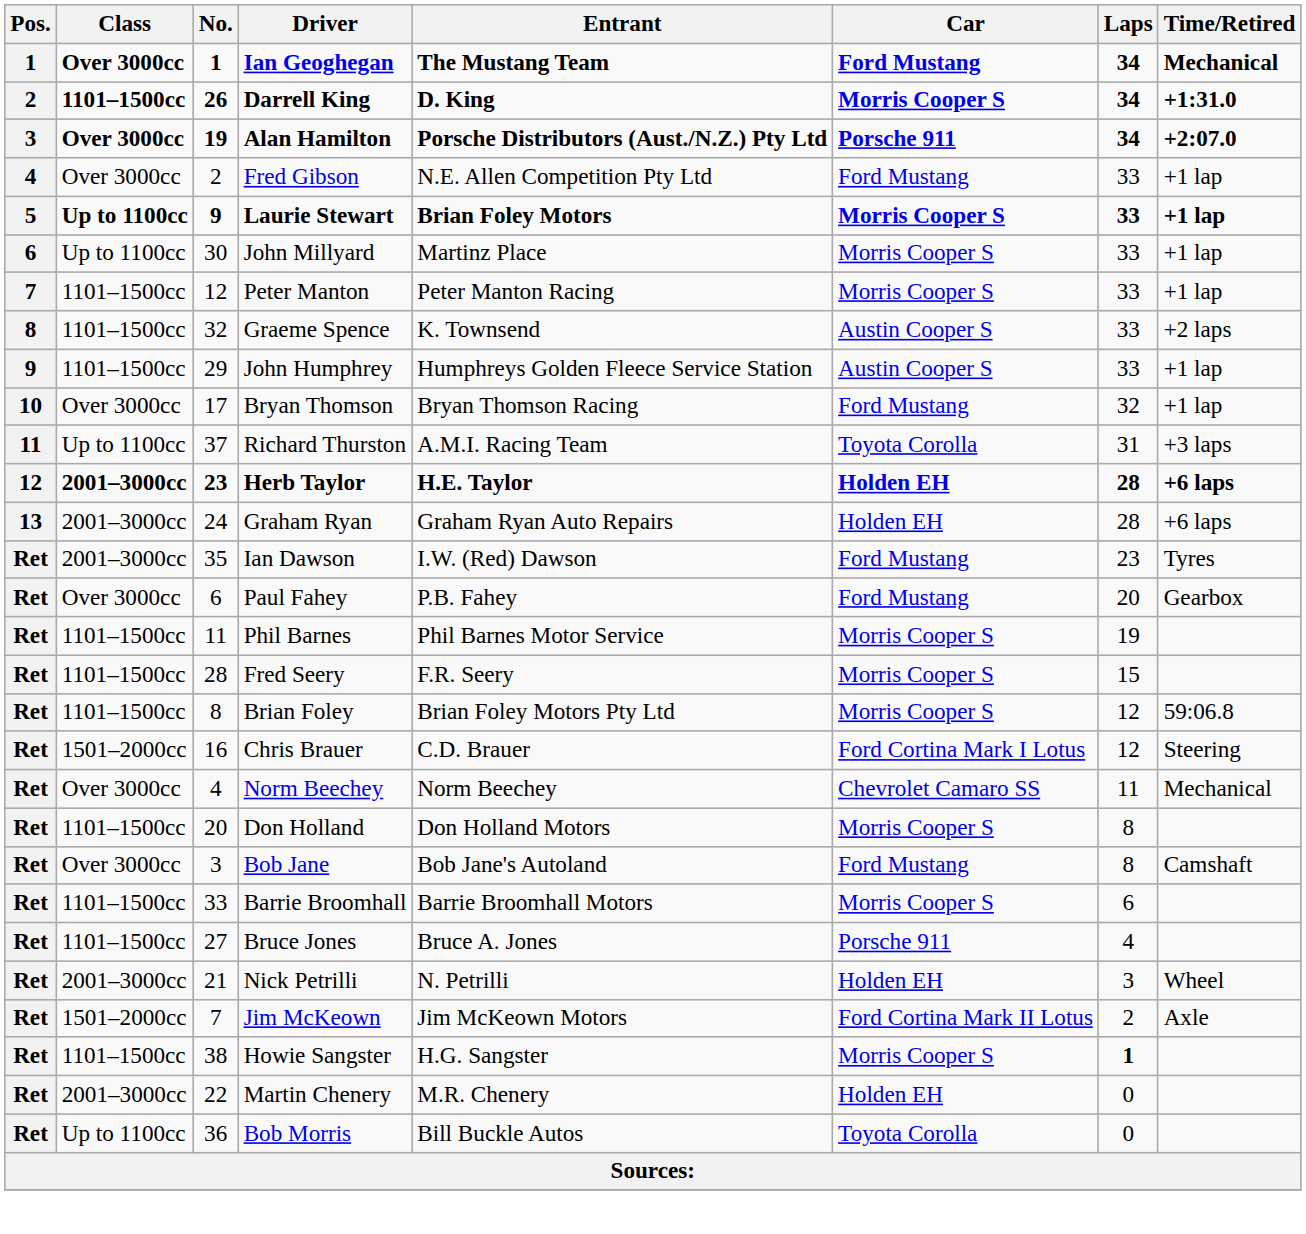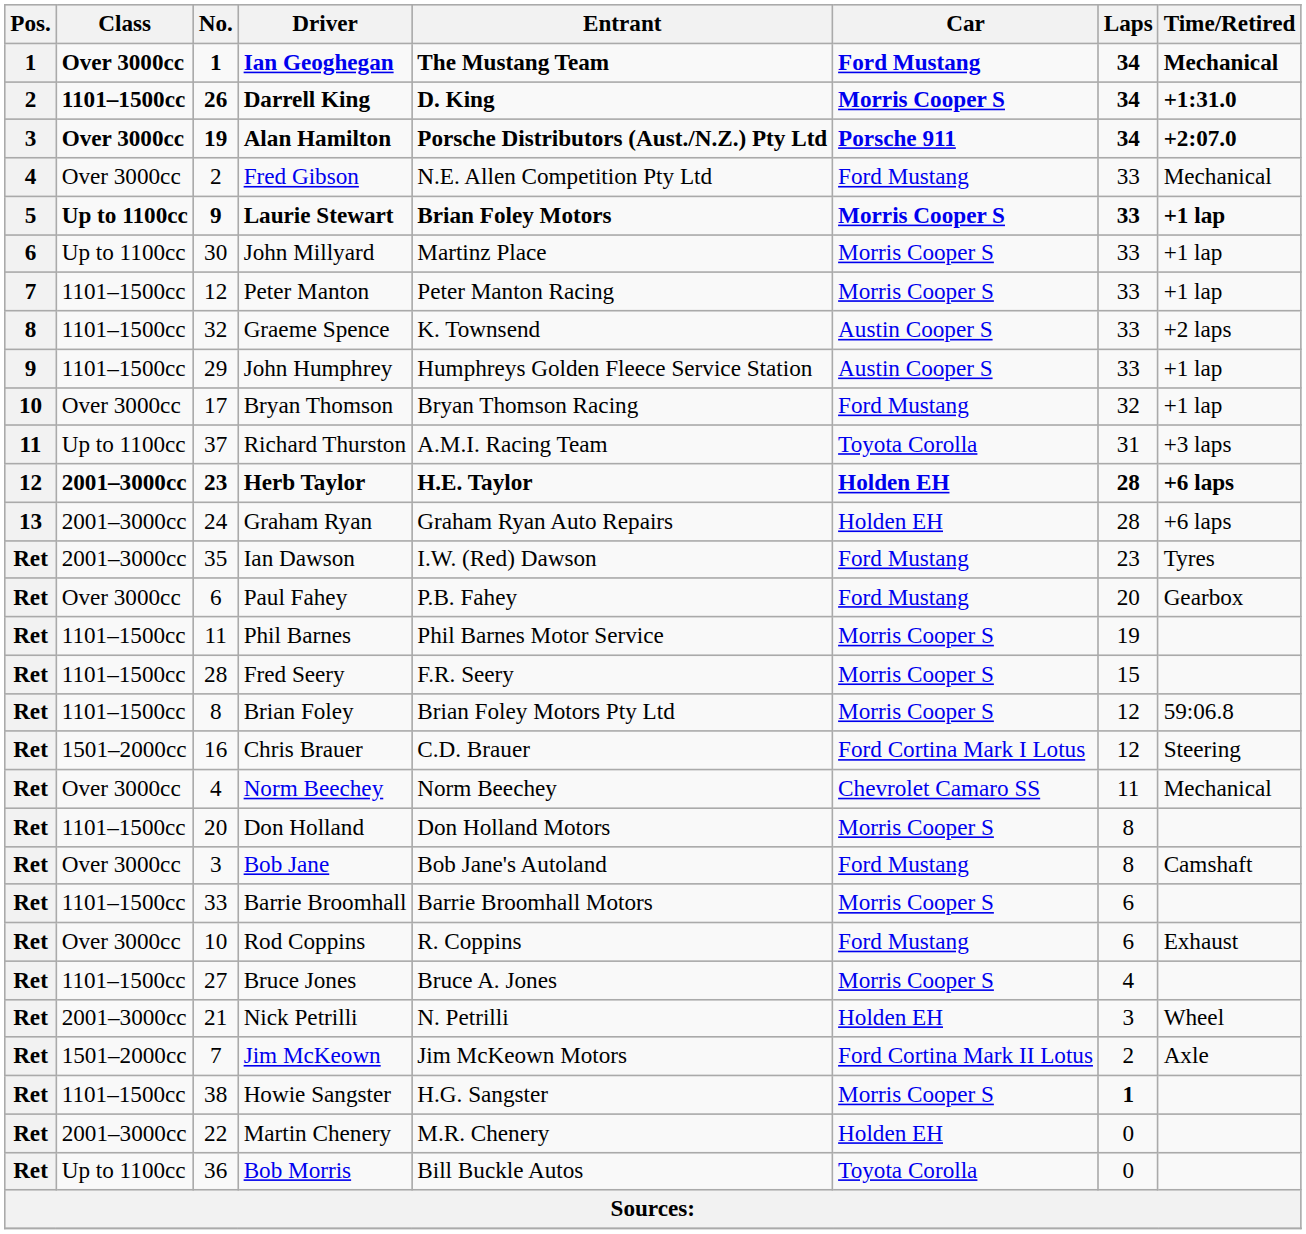 <table class="wikitable" style="font-size: 90%">
 <tr>
 <th>Pos.</th>
 <th>Class</th>
 <th>No.</th>
 <th>Driver</th>
 <th>Entrant</th>
 <th>Car</th>
 <th>Laps</th>
 <th>Time/Retired</th>
 </tr>
 <tr style="font-weight: bold">
 <th>1</th>
 <td>Over 3000cc</td>
 <td align="center">1</td>
 <td> <a href='#'>Ian Geoghegan</a></td>
 <td>The Mustang Team</td>
 <td><a href='#'>Ford Mustang</a></td>
 <td align="center">34</td>
 <td>Mechanical</td>
 </tr>
 <tr style="font-weight: bold">
 <th>2</th>
 <td>1101–1500cc</td>
 <td align="center">26</td>
 <td> Darrell King</td>
 <td>D. King</td>
 <td><a href='#'>Morris Cooper S</a></td>
 <td align="center">34</td>
 <td>+1:31.0</td>
 </tr>
 <tr style="font-weight: bold">
 <th>3</th>
 <td>Over 3000cc</td>
 <td align="center">19</td>
 <td> Alan Hamilton</td>
 <td>Porsche Distributors (Aust./N.Z.) Pty Ltd</td>
 <td><a href='#'>Porsche 911</a></td>
 <td align="center">34</td>
 <td>+2:07.0</td>
 </tr>
 <tr>
 <th>4</th>
 <td>Over 3000cc</td>
 <td align="center">2</td>
 <td> <a href='#'>Fred Gibson</a></td>
 <td>N.E. Allen Competition Pty Ltd</td>
 <td><a href='#'>Ford Mustang</a></td>
 <td align="center">33</td>
-<td>+1 lap</td>
+<td>Mechanical</td>
 </tr>
 <tr style="font-weight: bold">
 <th>5</th>
 <td>Up to 1100cc</td>
 <td align="center">9</td>
 <td> Laurie Stewart</td>
 <td>Brian Foley Motors</td>
 <td><a href='#'>Morris Cooper S</a></td>
 <td align="center">33</td>
 <td>+1 lap</td>
 </tr>
 <tr>
 <th>6</th>
 <td>Up to 1100cc</td>
 <td align="center">30</td>
 <td> John Millyard</td>
 <td>Martinz Place</td>
 <td><a href='#'>Morris Cooper S</a></td>
 <td align="center">33</td>
 <td>+1 lap</td>
 </tr>
 <tr>
 <th>7</th>
 <td>1101–1500cc</td>
 <td align="center">12</td>
 <td> Peter Manton</td>
 <td>Peter Manton Racing</td>
 <td><a href='#'>Morris Cooper S</a></td>
 <td align="center">33</td>
 <td>+1 lap</td>
 </tr>
 <tr>
 <th>8</th>
 <td>1101–1500cc</td>
 <td align="center">32</td>
 <td> Graeme Spence</td>
 <td>K. Townsend</td>
 <td><a href='#'>Austin Cooper S</a></td>
 <td align="center">33</td>
 <td>+2 laps</td>
 </tr>
 <tr>
 <th>9</th>
 <td>1101–1500cc</td>
 <td align="center">29</td>
 <td> John Humphrey</td>
 <td>Humphreys Golden Fleece Service Station</td>
 <td><a href='#'>Austin Cooper S</a></td>
 <td align="center">33</td>
 <td>+1 lap</td>
 </tr>
 <tr>
 <th>10</th>
 <td>Over 3000cc</td>
 <td align="center">17</td>
 <td> Bryan Thomson</td>
 <td>Bryan Thomson Racing</td>
 <td><a href='#'>Ford Mustang</a></td>
 <td align="center">32</td>
 <td>+1 lap</td>
 </tr>
 <tr>
 <th>11</th>
 <td>Up to 1100cc</td>
 <td align="center">37</td>
 <td> Richard Thurston</td>
 <td>A.M.I. Racing Team</td>
 <td><a href='#'>Toyota Corolla</a></td>
 <td align="center">31</td>
 <td>+3 laps</td>
 </tr>
 <tr style="font-weight: bold">
 <th>12</th>
 <td>2001–3000cc</td>
 <td align="center">23</td>
 <td> Herb Taylor</td>
 <td>H.E. Taylor</td>
 <td><a href='#'>Holden EH</a></td>
 <td align="center">28</td>
 <td>+6 laps</td>
 </tr>
 <tr>
 <th>13</th>
 <td>2001–3000cc</td>
 <td align="center">24</td>
 <td> Graham Ryan</td>
 <td>Graham Ryan Auto Repairs</td>
 <td><a href='#'>Holden EH</a></td>
 <td align="center">28</td>
 <td>+6 laps</td>
 </tr>
 <tr>
 <th>Ret</th>
 <td>2001–3000cc</td>
 <td align="center">35</td>
 <td> Ian Dawson</td>
 <td>I.W. (Red) Dawson</td>
 <td><a href='#'>Ford Mustang</a></td>
 <td align="center">23</td>
 <td>Tyres</td>
 </tr>
 <tr>
 <th>Ret</th>
 <td>Over 3000cc</td>
 <td align="center">6</td>
 <td> Paul Fahey</td>
 <td>P.B. Fahey</td>
 <td><a href='#'>Ford Mustang</a></td>
 <td align="center">20</td>
 <td>Gearbox</td>
 </tr>
 <tr>
 <th>Ret</th>
 <td>1101–1500cc</td>
 <td align="center">11</td>
 <td> Phil Barnes</td>
 <td>Phil Barnes Motor Service</td>
 <td><a href='#'>Morris Cooper S</a></td>
 <td align="center">19</td>
 <td></td>
 </tr>
 <tr>
 <th>Ret</th>
 <td>1101–1500cc</td>
 <td align="center">28</td>
 <td> Fred Seery</td>
 <td>F.R. Seery</td>
 <td><a href='#'>Morris Cooper S</a></td>
 <td align="center">15</td>
 <td></td>
 </tr>
 <tr>
 <th>Ret</th>
 <td>1101–1500cc</td>
 <td align="center">8</td>
 <td> Brian Foley</td>
 <td>Brian Foley Motors Pty Ltd</td>
 <td><a href='#'>Morris Cooper S</a></td>
 <td align="center">12</td>
 <td>59:06.8</td>
 </tr>
 <tr>
 <th>Ret</th>
 <td>1501–2000cc</td>
 <td align="center">16</td>
 <td> Chris Brauer</td>
 <td>C.D. Brauer</td>
 <td><a href='#'>Ford Cortina Mark I Lotus</a></td>
 <td align="center">12</td>
 <td>Steering</td>
 </tr>
 <tr>
 <th>Ret</th>
 <td>Over 3000cc</td>
 <td align="center">4</td>
 <td> <a href='#'>Norm Beechey</a></td>
 <td>Norm Beechey</td>
 <td><a href='#'>Chevrolet Camaro SS</a></td>
 <td align="center">11</td>
 <td>Mechanical</td>
 </tr>
 <tr>
 <th>Ret</th>
 <td>1101–1500cc</td>
 <td align="center">20</td>
 <td> Don Holland</td>
 <td>Don Holland Motors</td>
 <td><a href='#'>Morris Cooper S</a></td>
 <td align="center">8</td>
 <td></td>
 </tr>
 <tr>
 <th>Ret</th>
 <td>Over 3000cc</td>
 <td align="center">3</td>
 <td> <a href='#'>Bob Jane</a></td>
 <td>Bob Jane's Autoland</td>
 <td><a href='#'>Ford Mustang</a></td>
 <td align="center">8</td>
 <td>Camshaft</td>
 </tr>
 <tr>
 <th>Ret</th>
 <td>1101–1500cc</td>
 <td align="center">33</td>
 <td> Barrie Broomhall</td>
 <td>Barrie Broomhall Motors</td>
 <td><a href='#'>Morris Cooper S</a></td>
 <td align="center">6</td>
 <td></td>
 </tr>
 <tr>
 <th>Ret</th>
+<td>Over 3000cc</td>
+<td align="center">10</td>
+<td> Rod Coppins</td>
+<td>R. Coppins</td>
+<td><a href='#'>Ford Mustang</a></td>
+<td align="center">6</td>
+<td>Exhaust</td>
+</tr>
+<tr>
+<th>Ret</th>
 <td>1101–1500cc</td>
 <td align="center">27</td>
 <td> Bruce Jones</td>
 <td>Bruce A. Jones</td>
-<td><a href='#'>Porsche 911</a></td>
+<td><a href='#'>Morris Cooper S</a></td>
 <td align="center">4</td>
 <td></td>
 </tr>
 <tr>
 <th>Ret</th>
 <td>2001–3000cc</td>
 <td align="center">21</td>
 <td> Nick Petrilli</td>
 <td>N. Petrilli</td>
 <td><a href='#'>Holden EH</a></td>
 <td align="center">3</td>
 <td>Wheel</td>
 </tr>
 <tr>
 <th>Ret</th>
 <td>1501–2000cc</td>
 <td align="center">7</td>
 <td> <a href='#'>Jim McKeown</a></td>
 <td>Jim McKeown Motors</td>
 <td><a href='#'>Ford Cortina Mark II Lotus</a></td>
 <td align="center">2</td>
 <td>Axle</td>
 </tr>
 <tr>
 <th>Ret</th>
 <td>1101–1500cc</td>
 <td align="center">38</td>
 <td> Howie Sangster</td>
 <td>H.G. Sangster</td>
 <td><a href='#'>Morris Cooper S</a></td>
 <td align="center"><strong>1</strong></td>
 <td></td>
 </tr>
 <tr>
 <th>Ret</th>
 <td>2001–3000cc</td>
 <td align="center">22</td>
 <td> Martin Chenery</td>
 <td>M.R. Chenery</td>
 <td><a href='#'>Holden EH</a></td>
 <td align="center">0</td>
 <td></td>
 </tr>
 <tr>
 <th>Ret</th>
 <td>Up to 1100cc</td>
 <td align="center">36</td>
 <td> <a href='#'>Bob Morris</a></td>
 <td>Bill Buckle Autos</td>
 <td><a href='#'>Toyota Corolla</a></td>
 <td align="center">0</td>
 <td></td>
 </tr>
 <tr>
 <th colspan="8">Sources:</th>
 </tr>
 <tr>
 </tr>
 </table>
